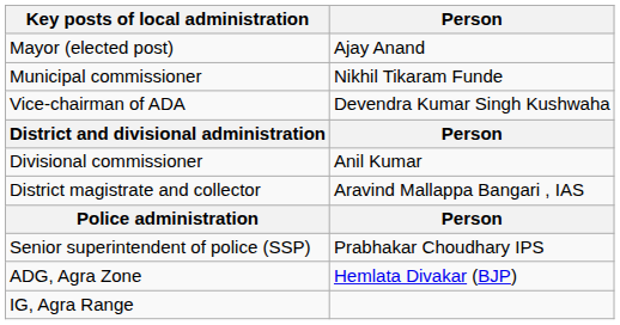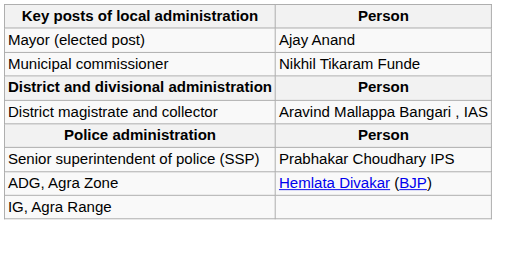 <table class="wikitable floatright">
 <tr>
 <th>Key posts of local administration</th>
 <th>Person</th>
 </tr>
 <tr>
 <td>Mayor (elected post)</td>
 <td>Ajay Anand</td>
 </tr>
 <tr>
 <td>Municipal commissioner</td>
 <td>Nikhil Tikaram Funde</td>
 </tr>
 <tr>
-<td>Vice-chairman of ADA</td>
-<td>Devendra Kumar Singh Kushwaha</td>
-</tr>
-<tr>
 <th>District and divisional administration</th>
 <th>Person</th>
-</tr>
-<tr>
-<td>Divisional commissioner</td>
-<td>Anil Kumar</td>
 </tr>
 <tr>
 <td>District magistrate and collector</td>
 <td>Aravind Mallappa Bangari , IAS</td>
 </tr>
 <tr>
 <th>Police administration</th>
 <th>Person</th>
 </tr>
 <tr>
 <td>Senior superintendent of police (SSP)</td>
 <td>Prabhakar Choudhary IPS</td>
 </tr>
 <tr>
 <td>ADG, Agra Zone</td>
 <td><a href='#'>Hemlata Divakar</a> (<a href='#'>BJP</a>)</td>
 </tr>
 <tr>
 <td>IG, Agra Range</td>
 <td></td>
 </tr>
 </table>
